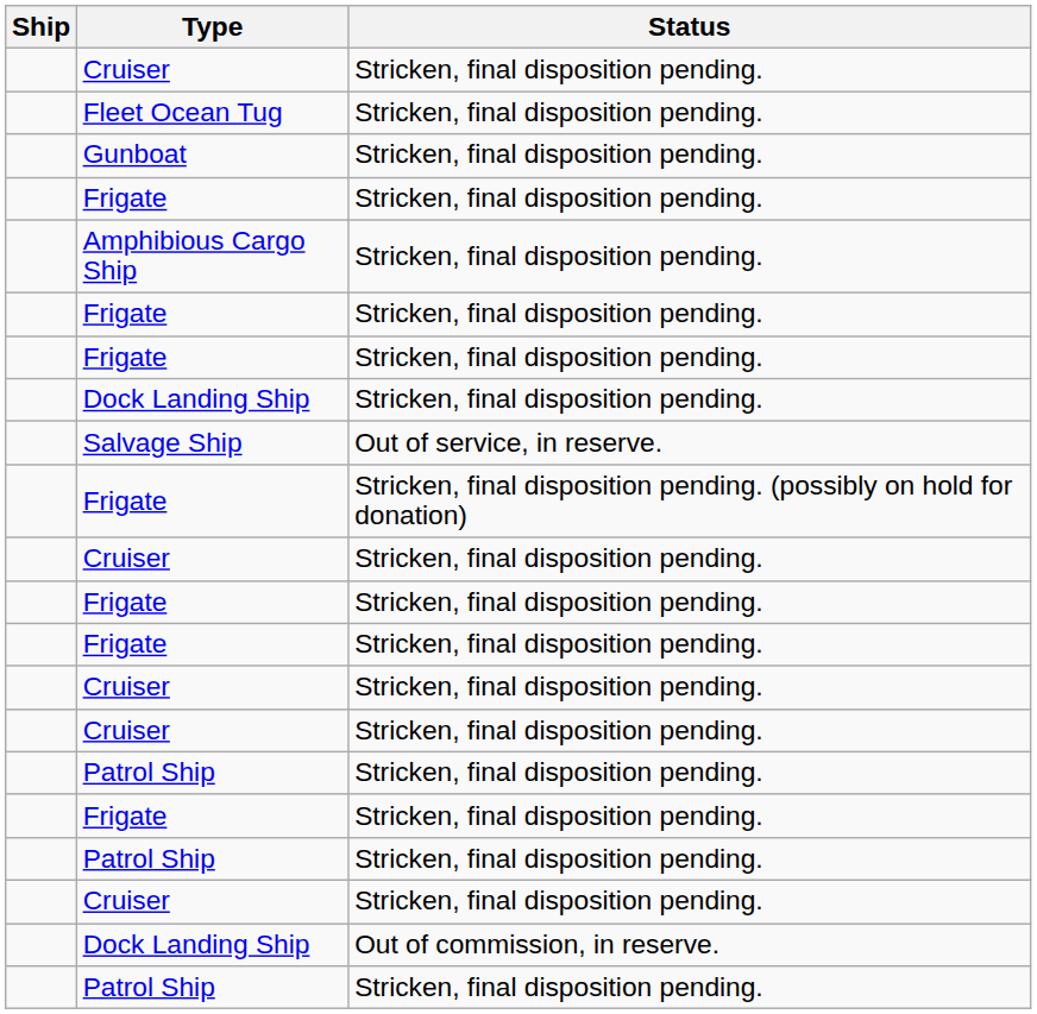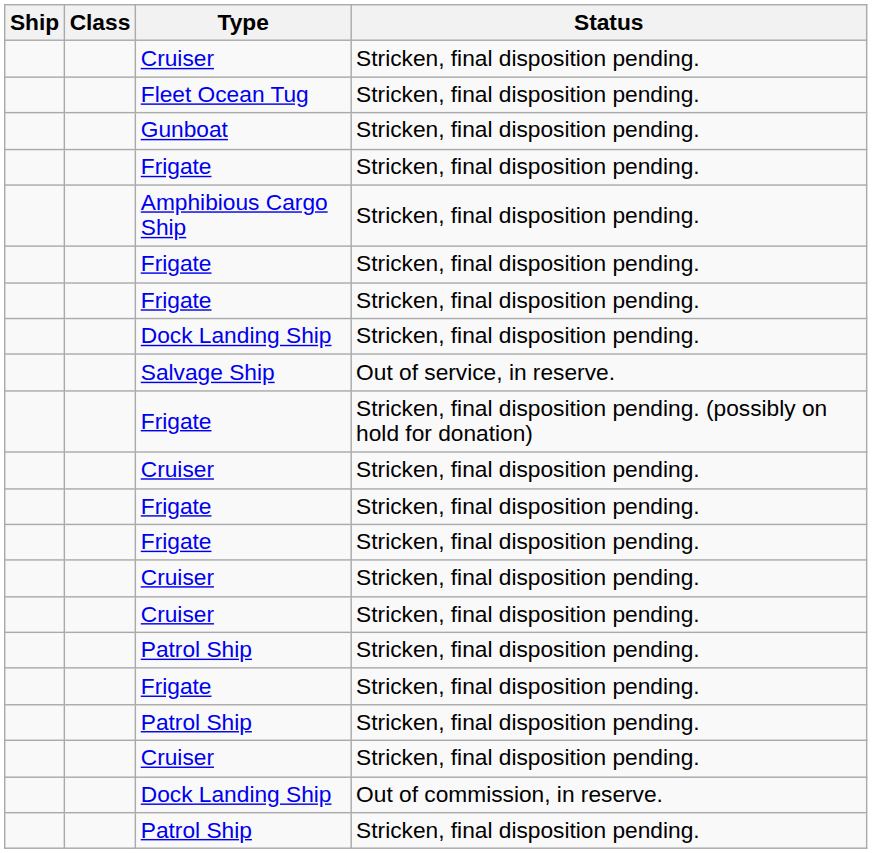 <table class="wikitable sortable">
 <tr>
 <th>Ship</th>
+<th>Class</th>
 <th>Type</th>
 <th>Status</th>
 </tr>
 <tr>
+<td></td>
 <td></td>
 <td><a href='#'>Cruiser</a></td>
 <td>Stricken, final disposition pending.</td>
 </tr>
 <tr>
 <td></td>
+<td></td>
 <td><a href='#'>Fleet Ocean Tug</a></td>
 <td>Stricken, final disposition pending.</td>
 </tr>
 <tr>
+<td></td>
 <td></td>
 <td><a href='#'>Gunboat</a></td>
 <td>Stricken, final disposition pending.</td>
 </tr>
 <tr>
 <td></td>
+<td></td>
 <td><a href='#'>Frigate</a></td>
 <td>Stricken, final disposition pending.</td>
 </tr>
 <tr>
+<td></td>
 <td></td>
 <td><a href='#'>Amphibious Cargo Ship</a></td>
 <td>Stricken, final disposition pending.</td>
 </tr>
 <tr>
 <td></td>
-<td><a href='#'>Frigate</a></td>
-<td>Stricken, final disposition pending.</td>
-</tr>
-<tr>
 <td></td>
 <td><a href='#'>Frigate</a></td>
 <td>Stricken, final disposition pending.</td>
 </tr>
 <tr>
 <td></td>
+<td></td>
+<td><a href='#'>Frigate</a></td>
+<td>Stricken, final disposition pending.</td>
+</tr>
+<tr>
+<td></td>
+<td></td>
 <td><a href='#'>Dock Landing Ship</a></td>
 <td>Stricken, final disposition pending.</td>
 </tr>
 <tr>
+<td></td>
 <td></td>
 <td><a href='#'>Salvage Ship</a></td>
 <td>Out of service, in reserve.</td>
 </tr>
 <tr>
 <td></td>
+<td></td>
 <td><a href='#'>Frigate</a></td>
 <td>Stricken, final disposition pending. (possibly on hold for donation)</td>
 </tr>
 <tr>
+<td></td>
 <td></td>
 <td><a href='#'>Cruiser</a></td>
 <td>Stricken, final disposition pending.</td>
 </tr>
 <tr>
 <td></td>
-<td><a href='#'>Frigate</a></td>
-<td>Stricken, final disposition pending.</td>
-</tr>
-<tr>
 <td></td>
 <td><a href='#'>Frigate</a></td>
 <td>Stricken, final disposition pending.</td>
 </tr>
 <tr>
 <td></td>
-<td><a href='#'>Cruiser</a></td>
+<td></td>
+<td><a href='#'>Frigate</a></td>
 <td>Stricken, final disposition pending.</td>
 </tr>
 <tr>
+<td></td>
 <td></td>
 <td><a href='#'>Cruiser</a></td>
 <td>Stricken, final disposition pending.</td>
 </tr>
 <tr>
 <td></td>
+<td></td>
+<td><a href='#'>Cruiser</a></td>
+<td>Stricken, final disposition pending.</td>
+</tr>
+<tr>
+<td></td>
+<td></td>
 <td><a href='#'>Patrol Ship</a></td>
 <td>Stricken, final disposition pending.</td>
 </tr>
 <tr>
+<td></td>
 <td></td>
 <td><a href='#'>Frigate</a></td>
 <td>Stricken, final disposition pending.</td>
 </tr>
 <tr>
 <td></td>
+<td></td>
 <td><a href='#'>Patrol Ship</a></td>
 <td>Stricken, final disposition pending.</td>
 </tr>
 <tr>
+<td></td>
 <td></td>
 <td><a href='#'>Cruiser</a></td>
 <td>Stricken, final disposition pending.</td>
 </tr>
 <tr>
 <td></td>
+<td></td>
 <td><a href='#'>Dock Landing Ship</a></td>
 <td>Out of commission, in reserve.</td>
 </tr>
 <tr>
 <td></td>
+<td></td>
 <td><a href='#'>Patrol Ship</a></td>
 <td>Stricken, final disposition pending.</td>
 </tr>
 </table>
